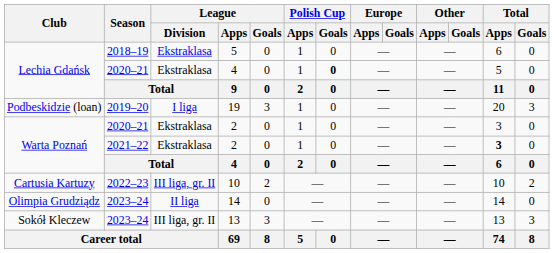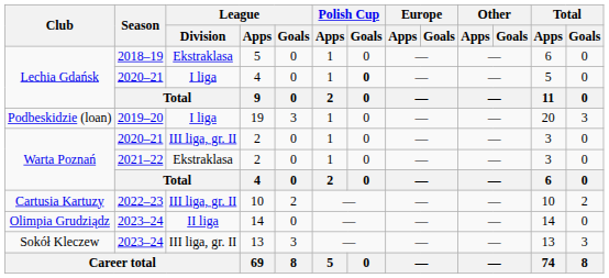 <table class="wikitable" style="text-align: center;">
 <tr>
 <th rowspan="2">Club</th>
 <th rowspan="2">Season</th>
 <th colspan="3">League</th>
 <th colspan="2"><a href='#'>Polish Cup</a></th>
 <th colspan="2">Europe</th>
 <th colspan="2">Other</th>
 <th colspan="2">Total</th>
 </tr>
 <tr>
 <th>Division</th>
 <th>Apps</th>
 <th>Goals</th>
 <th>Apps</th>
 <th>Goals</th>
 <th>Apps</th>
 <th>Goals</th>
 <th>Apps</th>
 <th>Goals</th>
 <th>Apps</th>
 <th>Goals</th>
 </tr>
 <tr>
 <td rowspan="3"><a href='#'>Lechia Gdańsk</a></td>
 <td><a href='#'>2018–19</a></td>
 <td><a href='#'>Ekstraklasa</a></td>
 <td>5</td>
 <td>0</td>
 <td>1</td>
 <td>0</td>
 <td colspan="2">—</td>
 <td colspan="2">—</td>
 <td>6</td>
 <td>0</td>
 </tr>
 <tr>
 <td><a href='#'>2020–21</a></td>
-<td>Ekstraklasa</td>
+<td><a href='#'>I liga</a></td>
 <td>4</td>
 <td>0</td>
 <td>1</td>
 <td><strong>0</strong></td>
 <td colspan="2">—</td>
 <td colspan="2">—</td>
 <td>5</td>
 <td>0</td>
 </tr>
 <tr>
 <th colspan="2">Total</th>
 <th>9</th>
 <th>0</th>
 <th>2</th>
 <th>0</th>
 <th colspan="2">—</th>
 <th colspan="2">—</th>
 <th>11</th>
 <th>0</th>
 </tr>
 <tr>
 <td><a href='#'>Podbeskidzie</a> (loan)</td>
 <td><a href='#'>2019–20</a></td>
 <td><a href='#'>I liga</a></td>
 <td>19</td>
 <td>3</td>
 <td>1</td>
 <td>0</td>
 <td colspan="2">—</td>
 <td colspan="2">—</td>
 <td>20</td>
 <td>3</td>
 </tr>
 <tr>
 <td rowspan="3"><a href='#'>Warta Poznań</a></td>
 <td><a href='#'>2020–21</a></td>
-<td>Ekstraklasa</td>
+<td><a href='#'>III liga, gr. II</a></td>
 <td>2</td>
 <td>0</td>
 <td>1</td>
 <td>0</td>
 <td colspan="2">—</td>
 <td colspan="2">—</td>
 <td>3</td>
 <td>0</td>
 </tr>
 <tr>
 <td><a href='#'>2021–22</a></td>
 <td>Ekstraklasa</td>
 <td>2</td>
 <td>0</td>
 <td>1</td>
 <td>0</td>
 <td colspan="2">—</td>
 <td colspan="2">—</td>
-<td><strong>3</strong></td>
+<td>3</td>
 <td>0</td>
 </tr>
 <tr>
 <th colspan="2">Total</th>
 <th>4</th>
 <th>0</th>
 <th>2</th>
 <th>0</th>
 <th colspan="2">—</th>
 <th colspan="2">—</th>
 <th>6</th>
 <th>0</th>
 </tr>
 <tr>
 <td rowspan="1"><a href='#'>Cartusia Kartuzy</a></td>
 <td><a href='#'>2022–23</a></td>
 <td><a href='#'>III liga, gr. II</a></td>
 <td>10</td>
 <td>2</td>
 <td colspan="2">—</td>
 <td colspan="2">—</td>
 <td colspan="2">—</td>
 <td>10</td>
 <td>2</td>
 </tr>
 <tr>
 <td rowspan="1"><a href='#'>Olimpia Grudziądz</a></td>
 <td><a href='#'>2023–24</a></td>
 <td><a href='#'>II liga</a></td>
 <td>14</td>
 <td>0</td>
 <td colspan="2">—</td>
 <td colspan="2">—</td>
 <td colspan="2">—</td>
 <td>14</td>
 <td>0</td>
 </tr>
 <tr>
 <td rowspan="1">Sokół Kleczew</td>
 <td><a href='#'>2023–24</a></td>
 <td>III liga, gr. II</td>
 <td>13</td>
 <td>3</td>
 <td colspan="2">—</td>
 <td colspan="2">—</td>
 <td colspan="2">—</td>
 <td>13</td>
 <td>3</td>
 </tr>
 <tr>
 <th colspan="3">Career total</th>
 <th>69</th>
 <th>8</th>
 <th>5</th>
 <th>0</th>
 <th colspan="2">—</th>
 <th colspan="2">—</th>
 <th>74</th>
 <th>8</th>
 </tr>
 </table>
